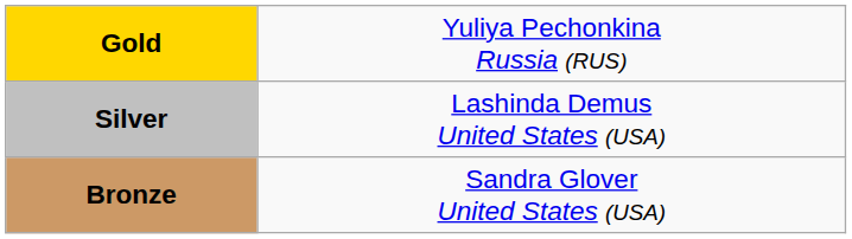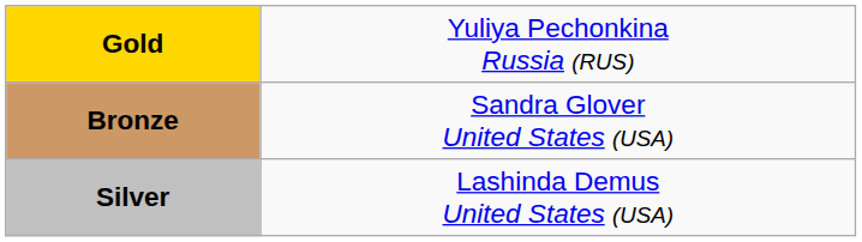 <table class="wikitable" style=" text-align:center; font-size:110%;" width="35%">
 <tr>
 <td bgcolor="gold"><strong>Gold</strong></td>
 <td> <a href='#'>Yuliya Pechonkina</a><br><em><a href='#'>Russia</a> <small>(RUS)</small></em></td>
 </tr>
 <tr>
+<td bgcolor="CC9966"><strong>Bronze</strong></td>
+<td> <a href='#'>Sandra Glover</a><br><em><a href='#'>United States</a> <small>(USA)</small></em></td>
+</tr>
+<tr>
 <td bgcolor="silver"><strong>Silver</strong></td>
 <td> <a href='#'>Lashinda Demus</a><br><em><a href='#'>United States</a> <small>(USA)</small></em></td>
 </tr>
-<tr>
-<td bgcolor="CC9966"><strong>Bronze</strong></td>
-<td> <a href='#'>Sandra Glover</a><br><em><a href='#'>United States</a> <small>(USA)</small></em></td>
-</tr>
 </table>
